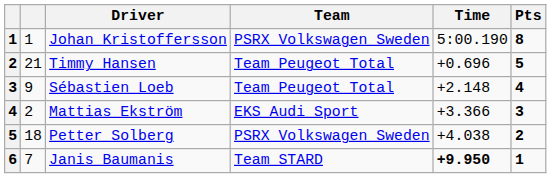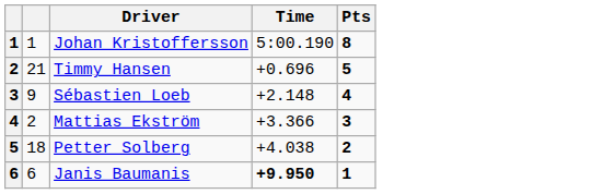 <table class="wikitable" style="font-size:95%">
 <tr>
 <th></th>
 <th></th>
 <th>Driver</th>
-<th>Team</th>
 <th>Time</th>
 <th>Pts</th>
 </tr>
 <tr>
 <th>1</th>
 <td>1</td>
 <td> <a href='#'>Johan Kristoffersson</a></td>
-<td><a href='#'>PSRX Volkswagen Sweden</a></td>
 <td>5:00.190</td>
 <td><strong>8</strong></td>
 </tr>
 <tr>
 <th>2</th>
 <td>21</td>
 <td> <a href='#'>Timmy Hansen</a></td>
-<td><a href='#'>Team Peugeot Total</a></td>
 <td>+0.696</td>
 <td><strong>5</strong></td>
 </tr>
 <tr>
 <th>3</th>
 <td>9</td>
 <td> <a href='#'>Sébastien Loeb</a></td>
-<td><a href='#'>Team Peugeot Total</a></td>
 <td>+2.148</td>
 <td><strong>4</strong></td>
 </tr>
 <tr>
 <th>4</th>
 <td>2</td>
 <td> <a href='#'>Mattias Ekström</a></td>
-<td><a href='#'>EKS Audi Sport</a></td>
 <td>+3.366</td>
 <td><strong>3</strong></td>
 </tr>
 <tr>
 <th>5</th>
 <td>18</td>
 <td> <a href='#'>Petter Solberg</a></td>
-<td><a href='#'>PSRX Volkswagen Sweden</a></td>
 <td>+4.038</td>
 <td><strong>2</strong></td>
 </tr>
 <tr>
 <th>6</th>
-<td>7</td>
+<td>6</td>
 <td> <a href='#'>Janis Baumanis</a></td>
-<td><a href='#'>Team STARD</a></td>
 <td><strong>+9.950</strong></td>
 <td><strong>1</strong></td>
 </tr>
 </table>
